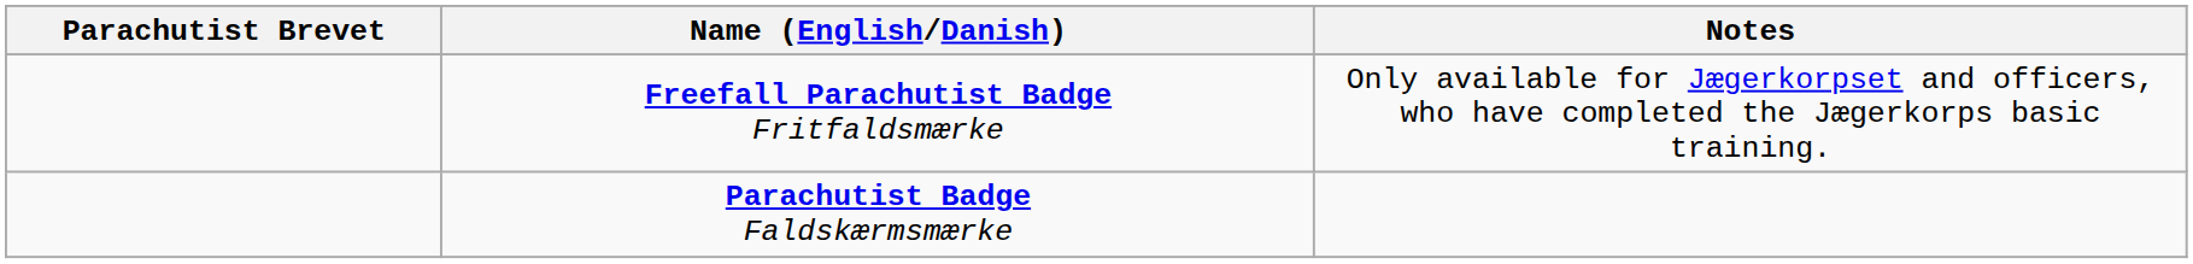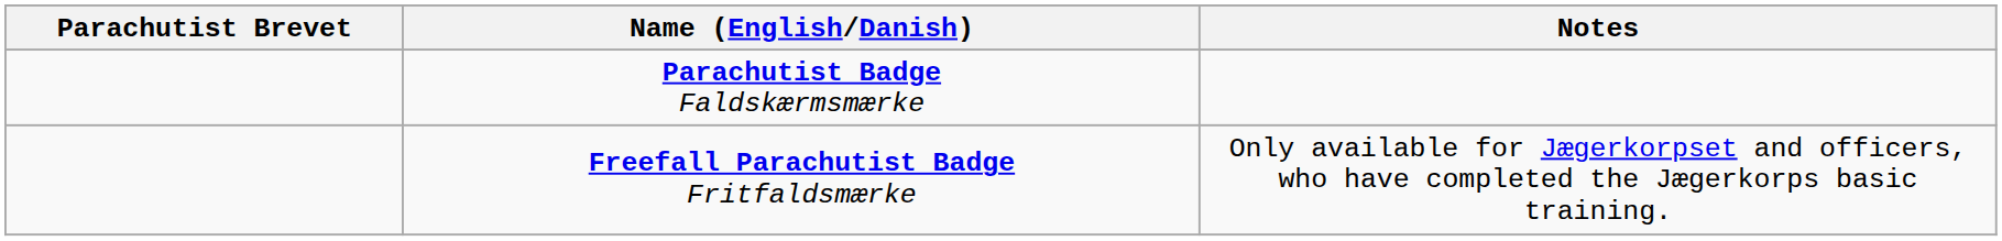 <table class="wikitable" style="text-align:center" width="75%">
 <tr>
 <th width="10%">Parachutist Brevet</th>
 <th width="20%">Name (<a href='#'>English</a>/<a href='#'>Danish</a>)</th>
 <th width="20%">Notes</th>
 </tr>
 <tr>
 <td></td>
+<td><strong><a href='#'>Parachutist Badge</a></strong><br><em>Faldskærmsmærke</em></td>
+<td></td>
+</tr>
+<tr>
+<td></td>
 <td><strong><a href='#'>Freefall Parachutist Badge</a></strong><br><em>Fritfaldsmærke</em></td>
 <td>Only available for <a href='#'>Jægerkorpset</a> and officers, who have completed the Jægerkorps basic training.</td>
 </tr>
-<tr>
-<td></td>
-<td><strong><a href='#'>Parachutist Badge</a></strong><br><em>Faldskærmsmærke</em></td>
-<td></td>
-</tr>
 </table>
